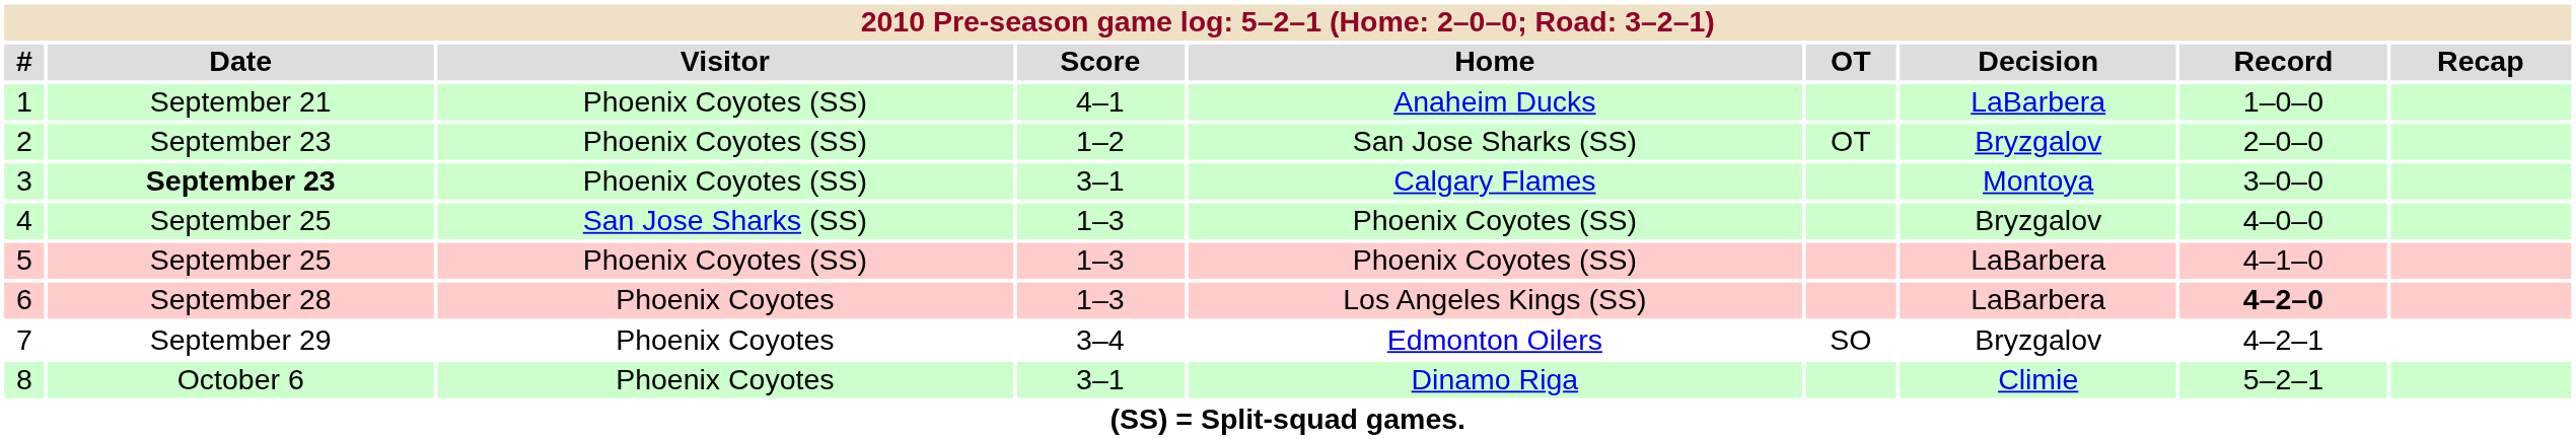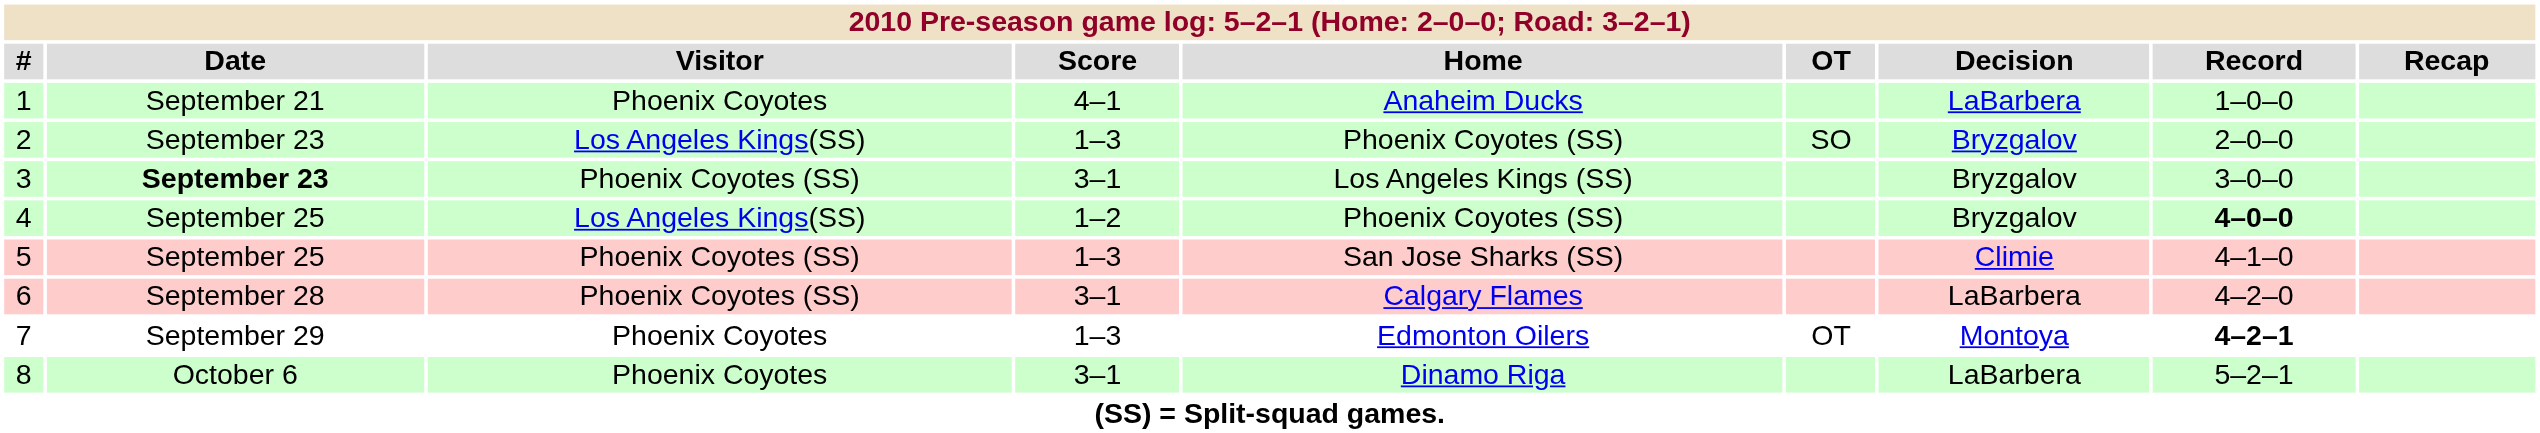 <table class="toccolours collapsible collapsed" width=90% style="clear:both; margin:1.5em auto; text-align:center">
 <tr>
 <th colspan=11 style="background:#EEE1C5; color:#900028;">2010 Pre-season game log: 5–2–1 (Home: 2–0–0; Road: 3–2–1)</th>
 </tr>
 <tr align="center" bgcolor="#dddddd">
 <td><strong>#</strong></td>
 <td><strong>Date</strong></td>
 <td><strong>Visitor</strong></td>
 <td><strong>Score</strong></td>
 <td><strong>Home</strong></td>
 <td><strong>OT</strong></td>
 <td><strong>Decision</strong></td>
 <td><strong>Record</strong></td>
 <td><strong>Recap</strong></td>
 </tr>
 <tr align="center" bgcolor="ccffcc">
 <td>1</td>
 <td>September 21</td>
-<td>Phoenix Coyotes (SS)</td>
+<td>Phoenix Coyotes</td>
 <td>4–1</td>
 <td><a href='#'>Anaheim Ducks</a></td>
 <td></td>
 <td><a href='#'>LaBarbera</a></td>
 <td>1–0–0</td>
 <td></td>
 </tr>
 <tr align="center" bgcolor="ccffcc">
 <td>2</td>
 <td>September 23</td>
+<td><a href='#'>Los Angeles Kings</a>(SS)</td>
+<td>1–3</td>
 <td>Phoenix Coyotes (SS)</td>
-<td>1–2</td>
-<td>San Jose Sharks (SS)</td>
-<td>OT</td>
+<td>SO</td>
 <td><a href='#'>Bryzgalov</a></td>
 <td>2–0–0</td>
 <td></td>
 </tr>
 <tr align="center" bgcolor="ccffcc">
 <td>3</td>
 <td><strong>September 23</strong></td>
 <td>Phoenix Coyotes (SS)</td>
 <td>3–1</td>
-<td><a href='#'>Calgary Flames</a></td>
+<td>Los Angeles Kings (SS)</td>
 <td></td>
-<td><a href='#'>Montoya</a></td>
+<td>Bryzgalov</td>
 <td>3–0–0</td>
 <td></td>
 </tr>
 <tr align="center" bgcolor="ccffcc">
 <td>4</td>
 <td>September 25</td>
-<td><a href='#'>San Jose Sharks</a> (SS)</td>
-<td>1–3</td>
+<td><a href='#'>Los Angeles Kings</a>(SS)</td>
+<td>1–2</td>
 <td>Phoenix Coyotes (SS)</td>
 <td></td>
 <td>Bryzgalov</td>
-<td>4–0–0</td>
+<td><strong>4–0–0</strong></td>
 <td></td>
 </tr>
 <tr align="center" bgcolor="ffcccc">
 <td>5</td>
 <td>September 25</td>
 <td>Phoenix Coyotes (SS)</td>
 <td>1–3</td>
-<td>Phoenix Coyotes (SS)</td>
+<td>San Jose Sharks (SS)</td>
 <td></td>
-<td>LaBarbera</td>
+<td><a href='#'>Climie</a></td>
 <td>4–1–0</td>
 <td></td>
 </tr>
 <tr align="center" bgcolor="ffcccc">
 <td>6</td>
 <td>September 28</td>
-<td>Phoenix Coyotes</td>
-<td>1–3</td>
-<td>Los Angeles Kings (SS)</td>
+<td>Phoenix Coyotes (SS)</td>
+<td>3–1</td>
+<td><a href='#'>Calgary Flames</a></td>
 <td></td>
 <td>LaBarbera</td>
-<td><strong>4–2–0</strong></td>
+<td>4–2–0</td>
 <td></td>
 </tr>
 <tr align="center" bgcolor="white">
 <td>7</td>
 <td>September 29</td>
 <td>Phoenix Coyotes</td>
-<td>3–4</td>
+<td>1–3</td>
 <td><a href='#'>Edmonton Oilers</a></td>
-<td>SO</td>
-<td>Bryzgalov</td>
-<td>4–2–1</td>
+<td>OT</td>
+<td><a href='#'>Montoya</a></td>
+<td><strong>4–2–1</strong></td>
 <td></td>
 </tr>
 <tr align="center" bgcolor="ccffcc">
 <td>8</td>
 <td>October 6</td>
 <td>Phoenix Coyotes</td>
 <td>3–1</td>
 <td><a href='#'>Dinamo Riga</a></td>
 <td></td>
-<td><a href='#'>Climie</a></td>
+<td>LaBarbera</td>
 <td>5–2–1</td>
 <td></td>
 </tr>
 <tr align="center">
 <th colspan=11>(SS) = Split-squad games.</th>
 </tr>
 </table>
